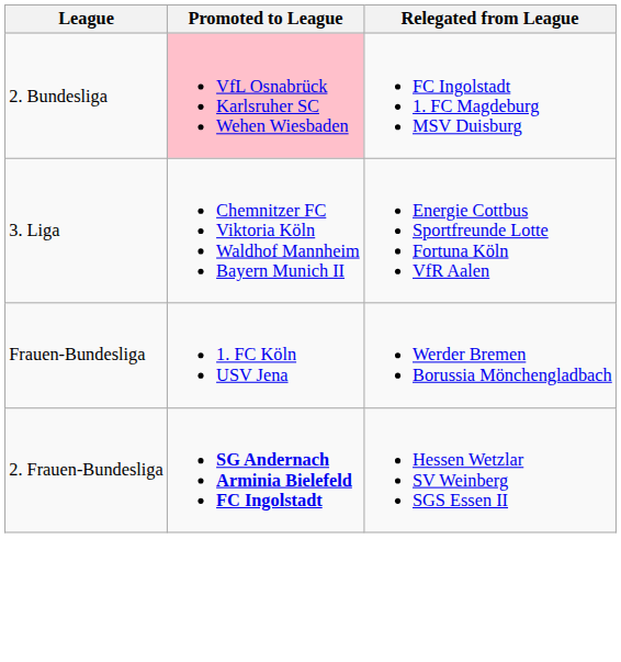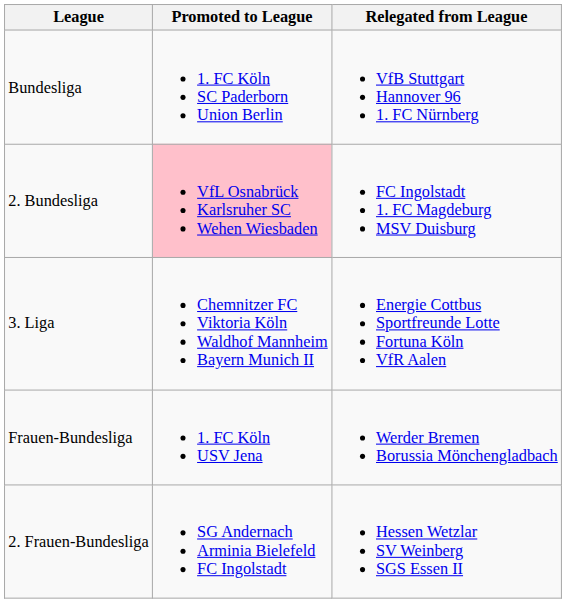 <table class="wikitable">
 <tr>
 <th>League</th>
 <th>Promoted to League</th>
 <th>Relegated from League</th>
+</tr>
+<tr>
+<td>Bundesliga</td>
+<td><br><ul><li><a href='#'>1. FC Köln</a></li><li><a href='#'>SC Paderborn</a></li><li><a href='#'>Union Berlin</a></li></ul></td>
+<td><br><ul><li><a href='#'>VfB Stuttgart</a></li><li><a href='#'>Hannover 96</a></li><li><a href='#'>1. FC Nürnberg</a></li></ul></td>
 </tr>
 <tr>
 <td>2. Bundesliga</td>
 <td style="background: pink;"><br><ul><li><a href='#'>VfL Osnabrück</a></li><li><a href='#'>Karlsruher SC</a></li><li><a href='#'>Wehen Wiesbaden</a></li></ul></td>
 <td><br><ul><li><a href='#'>FC Ingolstadt</a></li><li><a href='#'>1. FC Magdeburg</a></li><li><a href='#'>MSV Duisburg</a></li></ul></td>
 </tr>
 <tr>
 <td>3. Liga</td>
 <td><br><ul><li><a href='#'>Chemnitzer FC</a></li><li><a href='#'>Viktoria Köln</a></li><li><a href='#'>Waldhof Mannheim</a></li><li><a href='#'>Bayern Munich II</a></li></ul></td>
 <td><br><ul><li><a href='#'>Energie Cottbus</a></li><li><a href='#'>Sportfreunde Lotte</a></li><li><a href='#'>Fortuna Köln</a></li><li><a href='#'>VfR Aalen</a></li></ul></td>
 </tr>
 <tr>
 <td>Frauen-Bundesliga</td>
 <td><br><ul><li><a href='#'>1. FC Köln</a></li><li><a href='#'>USV Jena</a></li></ul></td>
 <td><br><ul><li><a href='#'>Werder Bremen</a></li><li><a href='#'>Borussia Mönchengladbach</a></li></ul></td>
 </tr>
 <tr>
 <td>2. Frauen-Bundesliga</td>
-<td><strong><br><ul><li><a href='#'>SG Andernach</a></li><li><a href='#'>Arminia Bielefeld</a></li><li><a href='#'>FC Ingolstadt</a></li></ul></strong></td>
+<td><br><ul><li><a href='#'>SG Andernach</a></li><li><a href='#'>Arminia Bielefeld</a></li><li><a href='#'>FC Ingolstadt</a></li></ul></td>
 <td><br><ul><li><a href='#'>Hessen Wetzlar</a></li><li><a href='#'>SV Weinberg</a></li><li><a href='#'>SGS Essen II</a></li></ul></td>
 </tr>
 </table>
